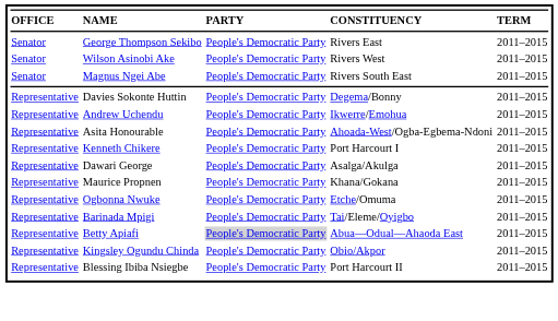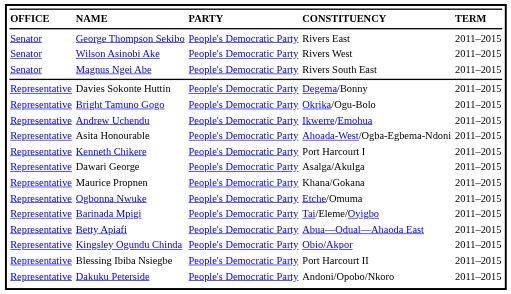 <table cellpadding=1 cellspacing=4 style="margin:3px; border:3px solid #000000;">
 <tr>
 <td bgcolor=#000000 colspan=5></td>
 </tr>
 <tr>
 <td><strong>OFFICE</strong></td>
 <td><strong>NAME</strong></td>
 <td><strong>PARTY</strong></td>
 <td><strong>CONSTITUENCY</strong></td>
 <td><strong>TERM</strong></td>
 </tr>
 <tr>
 <td bgcolor=#000000 colspan=5></td>
 </tr>
 <tr>
 <td><a href='#'>Senator</a></td>
 <td><a href='#'>George Thompson Sekibo</a></td>
 <td><a href='#'>People's Democratic Party</a></td>
 <td>Rivers East</td>
 <td>2011–2015</td>
 </tr>
 <tr>
 <td><a href='#'>Senator</a></td>
 <td><a href='#'>Wilson Asinobi Ake</a></td>
 <td><a href='#'>People's Democratic Party</a></td>
 <td>Rivers West</td>
 <td>2011–2015</td>
 </tr>
 <tr>
 <td><a href='#'>Senator</a></td>
 <td><a href='#'>Magnus Ngei Abe</a></td>
 <td><a href='#'>People's Democratic Party</a></td>
 <td>Rivers South East</td>
 <td>2011–2015</td>
 </tr>
 <tr>
 <td bgcolor=#000000 colspan=5></td>
 </tr>
 <tr>
 <td><a href='#'>Representative</a></td>
 <td>Davies Sokonte Huttin</td>
 <td><a href='#'>People's Democratic Party</a></td>
 <td><a href='#'>Degema</a>/Bonny</td>
+<td>2011–2015</td>
+</tr>
+<tr>
+<td><a href='#'>Representative</a></td>
+<td><a href='#'>Bright Tamuno Gogo</a></td>
+<td><a href='#'>People's Democratic Party</a></td>
+<td><a href='#'>Okrika</a>/Ogu-Bolo</td>
 <td>2011–2015</td>
 </tr>
 <tr>
 <td><a href='#'>Representative</a></td>
 <td><a href='#'>Andrew Uchendu</a></td>
 <td><a href='#'>People's Democratic Party</a></td>
 <td><a href='#'>Ikwerre</a>/<a href='#'>Emohua</a></td>
 <td>2011–2015</td>
 </tr>
 <tr>
 <td><a href='#'>Representative</a></td>
 <td>Asita Honourable</td>
 <td><a href='#'>People's Democratic Party</a></td>
 <td><a href='#'>Ahoada-West</a>/Ogba-Egbema-Ndoni</td>
 <td>2011–2015</td>
 </tr>
 <tr>
 <td><a href='#'>Representative</a></td>
 <td><a href='#'>Kenneth Chikere</a></td>
 <td><a href='#'>People's Democratic Party</a></td>
 <td>Port Harcourt I</td>
 <td>2011–2015</td>
 </tr>
 <tr>
 <td><a href='#'>Representative</a></td>
 <td>Dawari George</td>
 <td><a href='#'>People's Democratic Party</a></td>
 <td>Asalga/Akulga</td>
 <td>2011–2015</td>
 </tr>
 <tr>
 <td><a href='#'>Representative</a></td>
 <td>Maurice Propnen</td>
 <td><a href='#'>People's Democratic Party</a></td>
 <td>Khana/Gokana</td>
 <td>2011–2015</td>
 </tr>
 <tr>
 <td><a href='#'>Representative</a></td>
 <td><a href='#'>Ogbonna Nwuke</a></td>
 <td><a href='#'>People's Democratic Party</a></td>
 <td><a href='#'>Etche</a>/Omuma</td>
 <td>2011–2015</td>
 </tr>
 <tr>
 <td><a href='#'>Representative</a></td>
 <td><a href='#'>Barinada Mpigi</a></td>
 <td><a href='#'>People's Democratic Party</a></td>
 <td><a href='#'>Tai</a>/Eleme/<a href='#'>Oyigbo</a></td>
 <td>2011–2015</td>
 </tr>
 <tr>
 <td><a href='#'>Representative</a></td>
 <td><a href='#'>Betty Apiafi</a></td>
-<td style="background: lightgrey;"><a href='#'>People's Democratic Party</a></td>
+<td><a href='#'>People's Democratic Party</a></td>
 <td><a href='#'>Abua—Odual—Ahaoda East</a></td>
 <td>2011–2015</td>
 </tr>
 <tr>
 <td><a href='#'>Representative</a></td>
 <td><a href='#'>Kingsley Ogundu Chinda</a></td>
 <td><a href='#'>People's Democratic Party</a></td>
 <td><a href='#'>Obio/Akpor</a></td>
 <td>2011–2015</td>
 </tr>
 <tr>
 <td><a href='#'>Representative</a></td>
 <td>Blessing Ibiba Nsiegbe</td>
 <td><a href='#'>People's Democratic Party</a></td>
 <td>Port Harcourt II</td>
 <td>2011–2015</td>
 </tr>
 <tr>
+<td><a href='#'>Representative</a></td>
+<td><a href='#'>Dakuku Peterside</a></td>
+<td><a href='#'>People's Democratic Party</a></td>
+<td>Andoni/Opobo/Nkoro</td>
+<td>2011–2015</td>
+</tr>
+<tr>
 </tr>
 </table>
